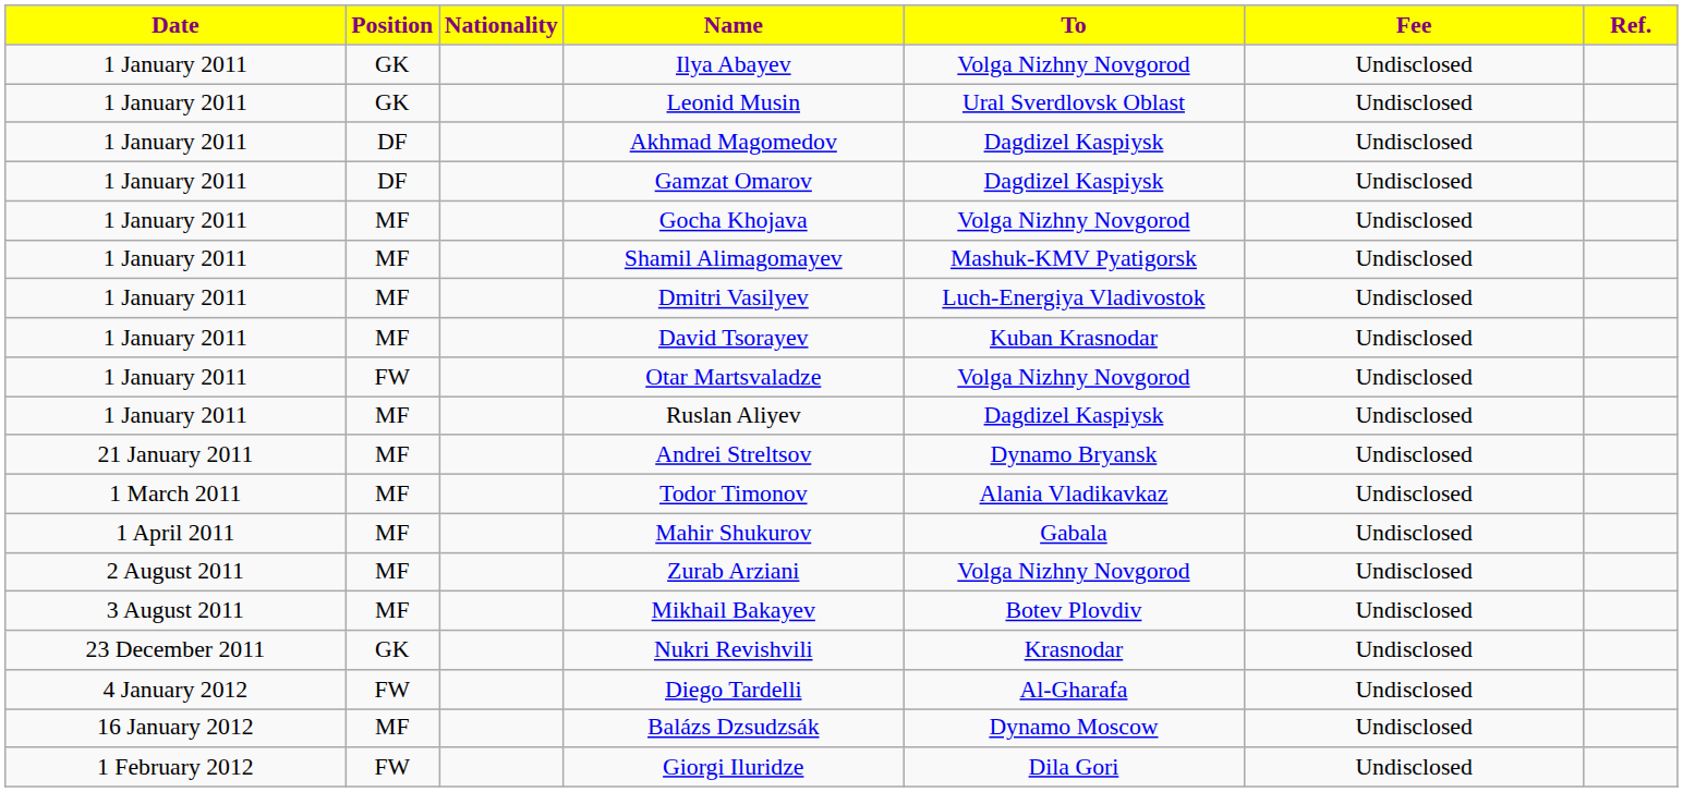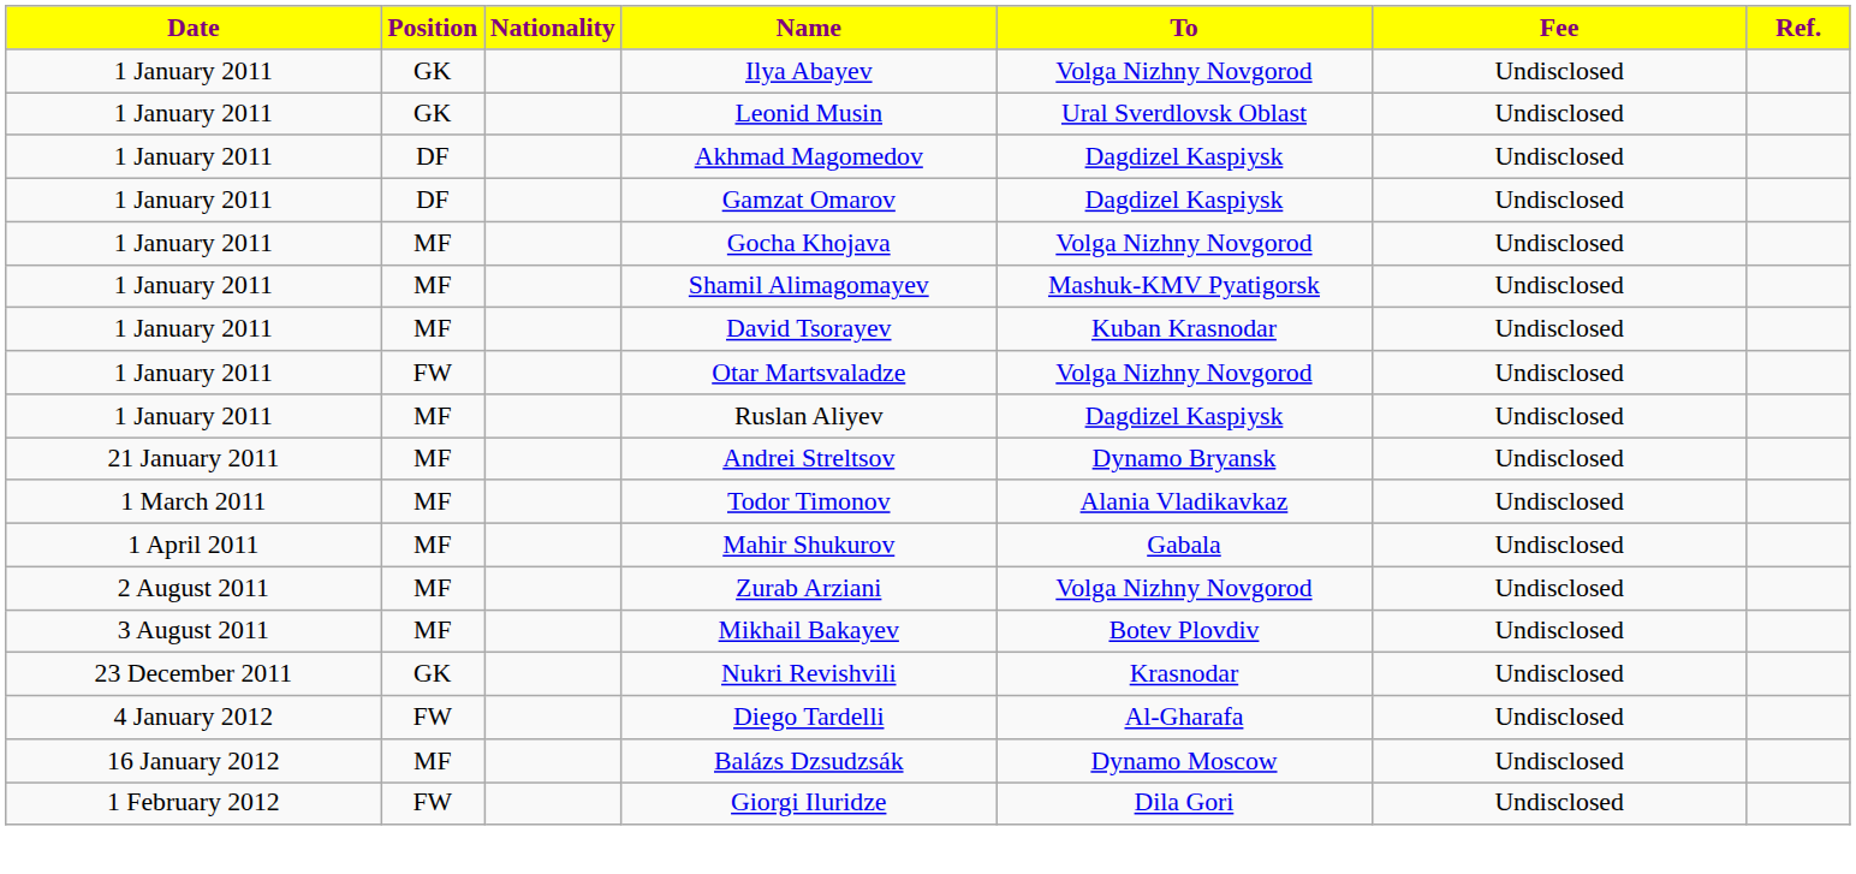 <table class="wikitable"  style="text-align:center; font-size:90%; ">
 <tr>
 <th style="background:#ffff00; color:purple; width:200px;">Date</th>
 <th style="background:#ffff00; color:purple; width:50px;">Position</th>
 <th style="background:#ffff00; color:purple; width:50px;">Nationality</th>
 <th style="background:#ffff00; color:purple; width:200px;">Name</th>
 <th style="background:#ffff00; color:purple; width:200px;">To</th>
 <th style="background:#ffff00; color:purple; width:200px;">Fee</th>
 <th style="background:#ffff00; color:purple; width:50px;">Ref.</th>
 </tr>
 <tr>
 <td>1 January 2011</td>
 <td>GK</td>
 <td></td>
 <td><a href='#'>Ilya Abayev</a></td>
 <td><a href='#'>Volga Nizhny Novgorod</a></td>
 <td>Undisclosed</td>
 <td></td>
 </tr>
 <tr>
 <td>1 January 2011</td>
 <td>GK</td>
 <td></td>
 <td><a href='#'>Leonid Musin</a></td>
 <td><a href='#'>Ural Sverdlovsk Oblast</a></td>
 <td>Undisclosed</td>
 <td></td>
 </tr>
 <tr>
 <td>1 January 2011</td>
 <td>DF</td>
 <td></td>
 <td><a href='#'>Akhmad Magomedov</a></td>
 <td><a href='#'>Dagdizel Kaspiysk</a></td>
 <td>Undisclosed</td>
 <td></td>
 </tr>
 <tr>
 <td>1 January 2011</td>
 <td>DF</td>
 <td></td>
 <td><a href='#'>Gamzat Omarov</a></td>
 <td><a href='#'>Dagdizel Kaspiysk</a></td>
 <td>Undisclosed</td>
 <td></td>
 </tr>
 <tr>
 <td>1 January 2011</td>
 <td>MF</td>
 <td></td>
 <td><a href='#'>Gocha Khojava</a></td>
 <td><a href='#'>Volga Nizhny Novgorod</a></td>
 <td>Undisclosed</td>
 <td></td>
 </tr>
 <tr>
 <td>1 January 2011</td>
 <td>MF</td>
 <td></td>
 <td><a href='#'>Shamil Alimagomayev</a></td>
 <td><a href='#'>Mashuk-KMV Pyatigorsk</a></td>
-<td>Undisclosed</td>
-<td></td>
-</tr>
-<tr>
-<td>1 January 2011</td>
-<td>MF</td>
-<td></td>
-<td><a href='#'>Dmitri Vasilyev</a></td>
-<td><a href='#'>Luch-Energiya Vladivostok</a></td>
 <td>Undisclosed</td>
 <td></td>
 </tr>
 <tr>
 <td>1 January 2011</td>
 <td>MF</td>
 <td></td>
 <td><a href='#'>David Tsorayev</a></td>
 <td><a href='#'>Kuban Krasnodar</a></td>
 <td>Undisclosed</td>
 <td></td>
 </tr>
 <tr>
 <td>1 January 2011</td>
 <td>FW</td>
 <td></td>
 <td><a href='#'>Otar Martsvaladze</a></td>
 <td><a href='#'>Volga Nizhny Novgorod</a></td>
 <td>Undisclosed</td>
 <td></td>
 </tr>
 <tr>
 <td>1 January 2011</td>
 <td>MF</td>
 <td></td>
 <td>Ruslan Aliyev</td>
 <td><a href='#'>Dagdizel Kaspiysk</a></td>
 <td>Undisclosed</td>
 <td></td>
 </tr>
 <tr>
 <td>21 January 2011</td>
 <td>MF</td>
 <td></td>
 <td><a href='#'>Andrei Streltsov</a></td>
 <td><a href='#'>Dynamo Bryansk</a></td>
 <td>Undisclosed</td>
 <td></td>
 </tr>
 <tr>
 <td>1 March 2011</td>
 <td>MF</td>
 <td></td>
 <td><a href='#'>Todor Timonov</a></td>
 <td><a href='#'>Alania Vladikavkaz</a></td>
 <td>Undisclosed</td>
 <td></td>
 </tr>
 <tr>
 <td>1 April 2011</td>
 <td>MF</td>
 <td></td>
 <td><a href='#'>Mahir Shukurov</a></td>
 <td><a href='#'>Gabala</a></td>
 <td>Undisclosed</td>
 <td></td>
 </tr>
 <tr>
 <td>2 August 2011</td>
 <td>MF</td>
 <td></td>
 <td><a href='#'>Zurab Arziani</a></td>
 <td><a href='#'>Volga Nizhny Novgorod</a></td>
 <td>Undisclosed</td>
 <td></td>
 </tr>
 <tr>
 <td>3 August 2011</td>
 <td>MF</td>
 <td></td>
 <td><a href='#'>Mikhail Bakayev</a></td>
 <td><a href='#'>Botev Plovdiv</a></td>
 <td>Undisclosed</td>
 <td></td>
 </tr>
 <tr>
 <td>23 December 2011</td>
 <td>GK</td>
 <td></td>
 <td><a href='#'>Nukri Revishvili</a></td>
 <td><a href='#'>Krasnodar</a></td>
 <td>Undisclosed</td>
 <td></td>
 </tr>
 <tr>
 <td>4 January 2012</td>
 <td>FW</td>
 <td></td>
 <td><a href='#'>Diego Tardelli</a></td>
 <td><a href='#'>Al-Gharafa</a></td>
 <td>Undisclosed</td>
 <td></td>
 </tr>
 <tr>
 <td>16 January 2012</td>
 <td>MF</td>
 <td></td>
 <td><a href='#'>Balázs Dzsudzsák</a></td>
 <td><a href='#'>Dynamo Moscow</a></td>
 <td>Undisclosed</td>
 <td></td>
 </tr>
 <tr>
 <td>1 February 2012</td>
 <td>FW</td>
 <td></td>
 <td><a href='#'>Giorgi Iluridze</a></td>
 <td><a href='#'>Dila Gori</a></td>
 <td>Undisclosed</td>
 <td></td>
 </tr>
 </table>
